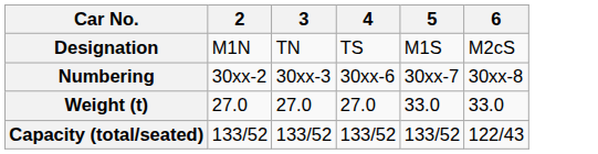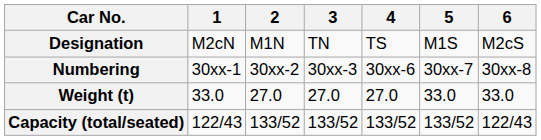 <table class="wikitable">
 <tr>
 <th>Car No.</th>
+<th>1</th>
 <th>2</th>
 <th>3</th>
 <th>4</th>
 <th>5</th>
 <th>6</th>
 </tr>
 <tr>
 <th>Designation</th>
+<td>M2cN</td>
 <td>M1N</td>
 <td>TN</td>
 <td>TS</td>
 <td>M1S</td>
 <td>M2cS</td>
 </tr>
 <tr>
 <th>Numbering</th>
+<td>30xx-1</td>
 <td>30xx-2</td>
 <td>30xx-3</td>
 <td>30xx-6</td>
 <td>30xx-7</td>
 <td>30xx-8</td>
 </tr>
 <tr>
 <th>Weight (t)</th>
+<td>33.0</td>
 <td>27.0</td>
 <td 27.0>27.0</td>
 <td>27.0</td>
 <td>33.0</td>
 <td>33.0</td>
 </tr>
 <tr>
 <th>Capacity (total/seated)</th>
+<td>122/43</td>
 <td>133/52</td>
 <td>133/52</td>
 <td>133/52</td>
 <td>133/52</td>
 <td>122/43</td>
 </tr>
 </table>
